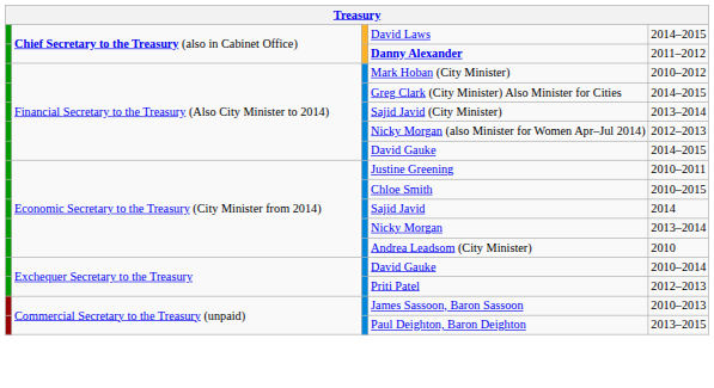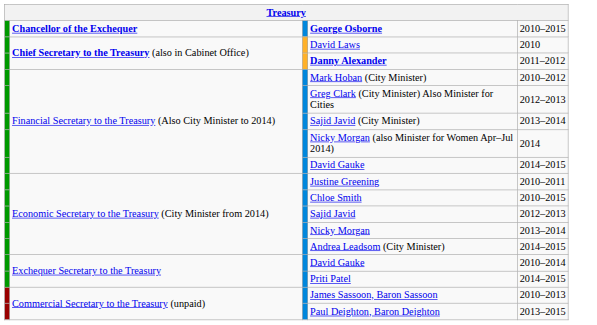 <table class="wikitable">
 <tr>
 <th colspan=5><a href='#'>Treasury</a></th>
 </tr>
 <tr>
 <td style="width:1px;; background:#090;"></td>
+<td width=450><strong><a href='#'>Chancellor of the Exchequer</a></strong></td>
+<td style="width:1px;; background:#0087dc;"></td>
+<td width=320><strong><a href='#'>George Osborne</a></strong></td>
+<td>2010–2015</td>
+</tr>
+<tr>
+<td style="width:1px;; background:#090;"></td>
 <td rowspan="2"><strong><a href='#'>Chief Secretary to the Treasury</a></strong> (also in Cabinet Office)</td>
 <td style="width:1px;; background:#FFB128;"></td>
 <td><a href='#'>David Laws</a></td>
-<td>2014–2015</td>
+<td>2010</td>
 </tr>
 <tr>
 <td style="width:1px;; background:#090;"></td>
 <td style="width:1px;; background:#FFB128;"></td>
 <td><strong><a href='#'>Danny Alexander</a></strong></td>
 <td>2011–2012</td>
 </tr>
 <tr>
 <td style="width:1px;; background:#090;"></td>
 <td rowspan="5"><a href='#'>Financial Secretary to the Treasury</a> (Also City Minister to 2014)</td>
 <td style="width:1px;; background:#0087dc;"></td>
 <td><a href='#'>Mark Hoban</a> (City Minister)</td>
 <td>2010–2012</td>
 </tr>
 <tr>
 <td style="width:1px;; background:#090;"></td>
 <td style="width:1px;; background:#0087dc;"></td>
 <td><a href='#'>Greg Clark</a> (City Minister) Also Minister for Cities</td>
-<td>2014–2015</td>
+<td>2012–2013</td>
 </tr>
 <tr>
 <td style="width:1px;; background:#090;"></td>
 <td style="width:1px;; background:#0087dc;"></td>
 <td><a href='#'>Sajid Javid</a> (City Minister)</td>
 <td>2013–2014</td>
 </tr>
 <tr>
 <td style="width:1px;; background:#090;"></td>
 <td style="width:1px;; background:#0087dc;"></td>
 <td><a href='#'>Nicky Morgan</a> (also Minister for Women Apr–Jul 2014)</td>
-<td>2012–2013</td>
+<td>2014</td>
 </tr>
 <tr>
 <td style="width:1px;; background:#090;"></td>
 <td style="width:1px;; background:#0087dc;"></td>
 <td><a href='#'>David Gauke</a></td>
 <td>2014–2015</td>
 </tr>
 <tr>
 <td style="width:1px;; background:#090;"></td>
 <td rowspan=5><a href='#'>Economic Secretary to the Treasury</a> (City Minister from 2014)</td>
 <td style="width:1px;; background:#0087dc;"></td>
 <td><a href='#'>Justine Greening</a></td>
 <td>2010–2011</td>
 </tr>
 <tr>
 <td style="width:1px;; background:#090;"></td>
 <td style="width:1px;; background:#0087dc;"></td>
 <td><a href='#'>Chloe Smith</a></td>
 <td>2010–2015</td>
 </tr>
 <tr>
 <td style="width:1px;; background:#090;"></td>
 <td style="width:1px;; background:#0087dc;"></td>
 <td><a href='#'>Sajid Javid</a></td>
-<td>2014</td>
+<td>2012–2013</td>
 </tr>
 <tr>
 <td style="width:1px;; background:#090;"></td>
 <td style="width:1px;; background:#0087dc;"></td>
 <td><a href='#'>Nicky Morgan</a></td>
 <td>2013–2014</td>
 </tr>
 <tr>
 <td style="width:1px;; background:#090;"></td>
 <td style="width:1px;; background:#0087dc;"></td>
 <td><a href='#'>Andrea Leadsom</a> (City Minister)</td>
-<td>2010</td>
+<td>2014–2015</td>
 </tr>
 <tr>
 <td style="width:1px;; background:#090;"></td>
 <td style="width:450px;" rowspan="2"><a href='#'>Exchequer Secretary to the Treasury</a></td>
 <td style="width:1px;; background:#0087dc;"></td>
 <td><a href='#'>David Gauke</a></td>
 <td>2010–2014</td>
 </tr>
 <tr>
 <td style="width:1px;; background:#090;"></td>
 <td style="width:1px;; background:#0087dc;"></td>
 <td><a href='#'>Priti Patel</a></td>
-<td>2012–2013</td>
+<td>2014–2015</td>
 </tr>
 <tr>
 <td style="width:1px;; background:#900;"></td>
 <td rowspan="2"><a href='#'>Commercial Secretary to the Treasury</a> (unpaid)</td>
 <td style="width:1px;; background:#0087dc;"></td>
 <td><a href='#'>James Sassoon, Baron Sassoon</a></td>
 <td>2010–2013</td>
 </tr>
 <tr>
 <td style="width:1px;; background:#900;"></td>
 <td style="width:1px;; background:#0087dc;"></td>
 <td><a href='#'>Paul Deighton, Baron Deighton</a></td>
 <td>2013–2015</td>
 </tr>
 </table>
